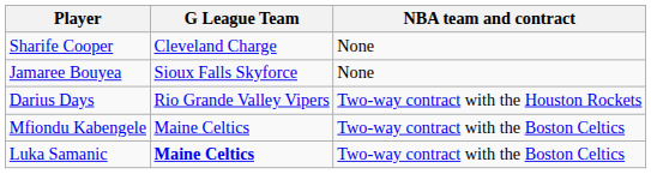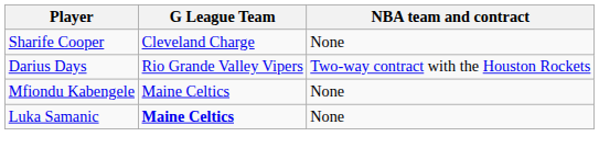 <table class="wikitable sortable" style="text-align:left;">
 <tr>
 <th>Player</th>
 <th>G League Team</th>
 <th>NBA team and contract</th>
 </tr>
 <tr>
 <td><a href='#'>Sharife Cooper</a></td>
 <td><a href='#'>Cleveland Charge</a></td>
 <td>None</td>
 </tr>
 <tr>
-<td><a href='#'>Jamaree Bouyea</a></td>
-<td><a href='#'>Sioux Falls Skyforce</a></td>
-<td>None</td>
-</tr>
-<tr>
 <td><a href='#'>Darius Days</a></td>
 <td><a href='#'>Rio Grande Valley Vipers</a></td>
 <td><a href='#'>Two-way contract</a> with the <a href='#'>Houston Rockets</a></td>
 </tr>
 <tr>
 <td><a href='#'>Mfiondu Kabengele</a></td>
 <td><a href='#'>Maine Celtics</a></td>
-<td><a href='#'>Two-way contract</a> with the <a href='#'>Boston Celtics</a></td>
+<td>None</td>
 </tr>
 <tr>
 <td><a href='#'>Luka Samanic</a></td>
 <td><strong><a href='#'>Maine Celtics</a></strong></td>
-<td><a href='#'>Two-way contract</a> with the <a href='#'>Boston Celtics</a></td>
+<td>None</td>
 </tr>
 </table>
